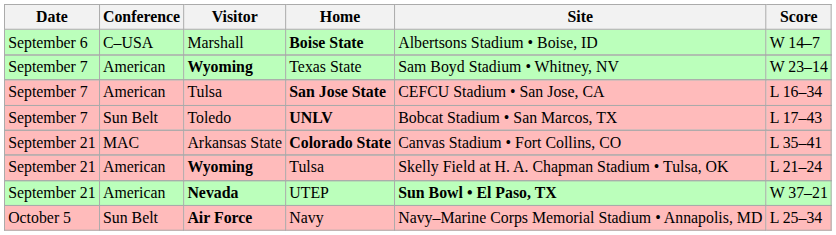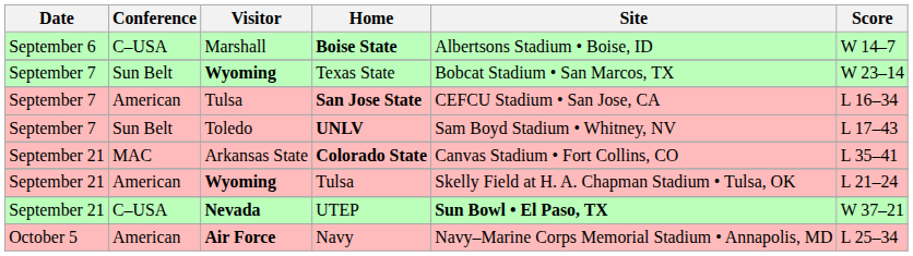 <table class="wikitable">
 <tr>
 <th>Date</th>
 <th>Conference</th>
 <th>Visitor</th>
 <th>Home</th>
 <th>Site</th>
 <th>Score</th>
 </tr>
 <tr style="background:#bfb">
 <td>September 6</td>
 <td>C–USA</td>
 <td>Marshall</td>
 <td><strong>Boise State</strong></td>
 <td>Albertsons Stadium • Boise, ID</td>
 <td>W 14–7</td>
 </tr>
 <tr>
 </tr>
 <tr style="background:#bfb">
 <td>September 7</td>
-<td>American</td>
+<td>Sun Belt</td>
 <td><strong>Wyoming</strong></td>
 <td>Texas State</td>
-<td>Sam Boyd Stadium • Whitney, NV</td>
+<td>Bobcat Stadium • San Marcos, TX</td>
 <td>W 23–14</td>
 </tr>
 <tr>
 </tr>
 <tr style="background:#fbb">
 <td>September 7</td>
 <td>American</td>
 <td>Tulsa</td>
 <td><strong>San Jose State</strong></td>
 <td>CEFCU Stadium • San Jose, CA</td>
 <td>L 16–34</td>
 </tr>
 <tr>
 </tr>
 <tr style="background:#fbb">
 <td>September 7</td>
 <td>Sun Belt</td>
 <td>Toledo</td>
 <td><strong>UNLV</strong></td>
-<td>Bobcat Stadium • San Marcos, TX</td>
+<td>Sam Boyd Stadium • Whitney, NV</td>
 <td>L 17–43</td>
 </tr>
 <tr>
 </tr>
 <tr style="background:#fbb">
 <td>September 21</td>
 <td>MAC</td>
 <td>Arkansas State</td>
 <td><strong>Colorado State</strong></td>
 <td>Canvas Stadium • Fort Collins, CO</td>
 <td>L 35–41</td>
 </tr>
 <tr>
 </tr>
 <tr style="background:#fbb">
 <td>September 21</td>
 <td>American</td>
 <td><strong>Wyoming</strong></td>
 <td>Tulsa</td>
 <td>Skelly Field at H. A. Chapman Stadium • Tulsa, OK</td>
 <td>L 21–24</td>
 </tr>
 <tr>
 </tr>
 <tr style="background:#bfb">
 <td>September 21</td>
-<td>American</td>
+<td>C–USA</td>
 <td><strong>Nevada</strong></td>
 <td>UTEP</td>
 <td><strong>Sun Bowl • El Paso, TX</strong></td>
 <td>W 37–21</td>
 </tr>
 <tr>
 </tr>
 <tr style="background:#fbb">
 <td>October 5</td>
-<td>Sun Belt</td>
+<td>American</td>
 <td><strong>Air Force</strong></td>
 <td>Navy</td>
 <td>Navy–Marine Corps Memorial Stadium • Annapolis, MD</td>
 <td>L 25–34</td>
 </tr>
 </table>
